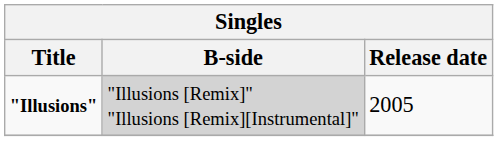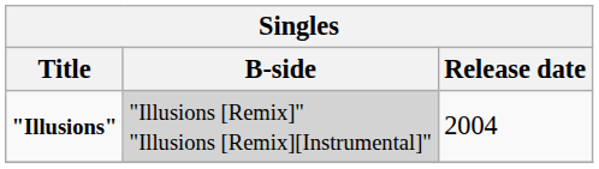 <table class="wikitable">
 <tr>
 <th align="center" colspan="3">Singles</th>
 </tr>
 <tr>
 <th align="center">Title</th>
 <th align="center">B-side</th>
 <th align="center">Release date</th>
 </tr>
 <tr>
 <td><small><strong>"Illusions"</strong></small></td>
 <td style="background: lightgrey;"><small>"Illusions [Remix]"<br>"Illusions [Remix][Instrumental]"</small></td>
-<td>2005</td>
+<td>2004</td>
 </tr>
 <tr>
 </tr>
 </table>
